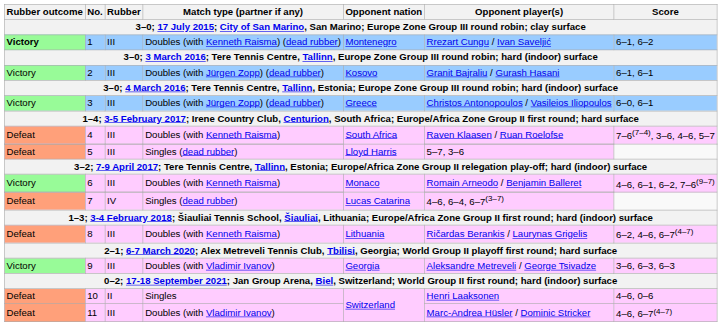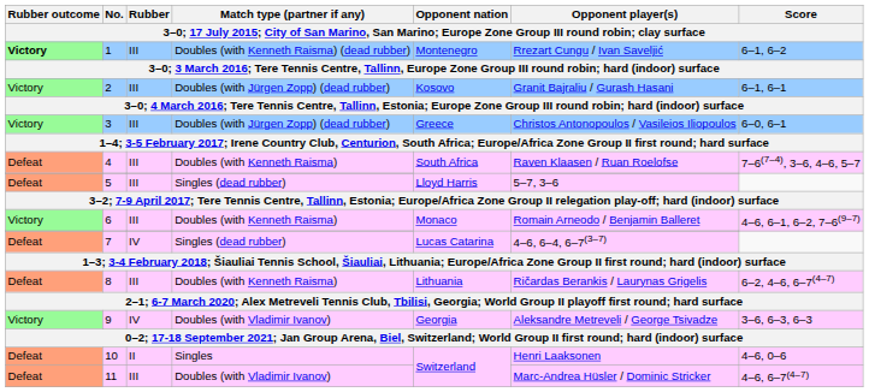 <table class=wikitable>
 <tr>
 <th>Rubber outcome</th>
 <th>No.</th>
 <th>Rubber</th>
 <th>Match type (partner if any)</th>
 <th>Opponent nation</th>
 <th>Opponent player(s)</th>
 <th>Score</th>
 </tr>
 <tr>
 <th colspan=7>3–0; <a href='#'>17 July 2015</a>; <a href='#'>City of San Marino</a>, San Marino; Europe Zone Group III round robin; clay surface</th>
 </tr>
 <tr bgcolor=#99CCFF>
 <td bgcolor=98FB98><strong>Victory</strong></td>
 <td>1</td>
 <td>III</td>
 <td>Doubles (with <a href='#'>Kenneth Raisma</a>) (<a href='#'>dead rubber</a>)</td>
 <td> <a href='#'>Montenegro</a></td>
 <td><a href='#'>Rrezart Cungu</a> / <a href='#'>Ivan Saveljić</a></td>
 <td>6–1, 6–2</td>
 </tr>
 <tr>
 <th colspan=7>3–0; <a href='#'>3 March 2016</a>; Tere Tennis Centre, <a href='#'>Tallinn</a>, Europe Zone Group III round robin; hard (indoor) surface</th>
 </tr>
 <tr bgcolor=#99CCFF>
 <td bgcolor=98FB98>Victory</td>
 <td>2</td>
 <td>III</td>
 <td>Doubles (with <a href='#'>Jürgen Zopp</a>) (<a href='#'>dead rubber</a>)</td>
 <td> <a href='#'>Kosovo</a></td>
 <td><a href='#'>Granit Bajraliu</a> / <a href='#'>Gurash Hasani</a></td>
 <td>6–1, 6–1</td>
 </tr>
 <tr>
 <th colspan=7>3–0; <a href='#'>4 March 2016</a>; Tere Tennis Centre, <a href='#'>Tallinn</a>, Estonia; Europe Zone Group III round robin; hard (indoor) surface</th>
 </tr>
 <tr bgcolor=#99CCFF>
 <td bgcolor=98FB98>Victory</td>
 <td>3</td>
 <td>III</td>
 <td>Doubles (with <a href='#'>Jürgen Zopp</a>) (<a href='#'>dead rubber</a>)</td>
 <td> <a href='#'>Greece</a></td>
 <td><a href='#'>Christos Antonopoulos</a> / <a href='#'>Vasileios Iliopoulos</a></td>
 <td>6–0, 6–1</td>
 </tr>
 <tr>
 <th colspan=7>1–4; <a href='#'>3-5 February 2017</a>; Irene Country Club, <a href='#'>Centurion</a>, South Africa; Europe/Africa Zone Group II first round; hard surface</th>
 </tr>
 <tr bgcolor=#FFCCFF>
 <td bgcolor=FFA07A>Defeat</td>
 <td>4</td>
 <td>III</td>
 <td>Doubles (with <a href='#'>Kenneth Raisma</a>)</td>
 <td rowspan=2> <a href='#'>South Africa</a></td>
 <td><a href='#'>Raven Klaasen</a> / <a href='#'>Ruan Roelofse</a></td>
 <td>7–6<sup>(7–4)</sup>, 3–6, 4–6, 5–7</td>
 </tr>
 <tr>
 </tr>
 <tr bgcolor=#FFCCFF>
 <td bgcolor=FFA07A>Defeat</td>
 <td>5</td>
 <td>III</td>
 <td>Singles (<a href='#'>dead rubber</a>)</td>
 <td><a href='#'>Lloyd Harris</a></td>
 <td>5–7, 3–6</td>
 </tr>
 <tr>
 <th colspan=7>3–2; <a href='#'>7-9 April 2017</a>; Tere Tennis Centre, <a href='#'>Tallinn</a>, Estonia; Europe/Africa Zone Group II relegation play-off; hard (indoor) surface</th>
 </tr>
 <tr bgcolor=#FFCCFF>
 <td bgcolor=98FB98>Victory</td>
 <td>6</td>
 <td>III</td>
 <td>Doubles (with <a href='#'>Kenneth Raisma</a>)</td>
 <td rowspan=2> <a href='#'>Monaco</a></td>
 <td><a href='#'>Romain Arneodo</a> / <a href='#'>Benjamin Balleret</a></td>
 <td>4–6, 6–1, 6–2, 7–6<sup>(9–7)</sup></td>
 </tr>
 <tr>
 </tr>
 <tr bgcolor=#FFCCFF>
 <td bgcolor=FFA07A>Defeat</td>
 <td>7</td>
 <td>IV</td>
 <td>Singles (<a href='#'>dead rubber</a>)</td>
 <td><a href='#'>Lucas Catarina</a></td>
 <td>4–6, 6–4, 6–7<sup>(3–7)</sup></td>
 </tr>
 <tr>
 <th colspan=7>1–3; <a href='#'>3-4 February 2018</a>; Šiauliai Tennis School, <a href='#'>Šiauliai</a>, Lithuania; Europe/Africa Zone Group II first round; hard (indoor) surface</th>
 </tr>
 <tr bgcolor=#FFCCFF>
 <td bgcolor=FFA07A>Defeat</td>
 <td>8</td>
 <td>III</td>
 <td>Doubles (with <a href='#'>Kenneth Raisma</a>)</td>
 <td> <a href='#'>Lithuania</a></td>
 <td><a href='#'>Ričardas Berankis</a> / <a href='#'>Laurynas Grigelis</a></td>
 <td>6–2, 4–6, 6–7<sup>(4–7)</sup></td>
 </tr>
 <tr>
 <th colspan=7>2–1; <a href='#'>6-7 March 2020</a>; Alex Metreveli Tennis Club, <a href='#'>Tbilisi</a>, Georgia; World Group II playoff first round; hard surface</th>
 </tr>
 <tr bgcolor=#FFCCFF>
 <td bgcolor=98FB98>Victory</td>
 <td>9</td>
-<td>III</td>
+<td>IV</td>
 <td>Doubles (with <a href='#'>Vladimir Ivanov</a>)</td>
 <td> <a href='#'>Georgia</a></td>
 <td><a href='#'>Aleksandre Metreveli</a> / <a href='#'>George Tsivadze</a></td>
 <td>3–6, 6–3, 6–3</td>
 </tr>
 <tr>
 <th colspan=7>0–2; <a href='#'>17-18 September 2021</a>; Jan Group Arena, <a href='#'>Biel</a>, Switzerland; World Group II first round; hard (indoor) surface</th>
 </tr>
 <tr bgcolor=#FFCCFF>
 <td bgcolor=FFA07A>Defeat</td>
 <td>10</td>
 <td>II</td>
 <td>Singles</td>
 <td rowspan=2> <a href='#'>Switzerland</a></td>
 <td><a href='#'>Henri Laaksonen</a></td>
 <td>4–6, 0–6</td>
 </tr>
 <tr bgcolor=#FFCCFF>
 <td bgcolor=FFA07A>Defeat</td>
 <td>11</td>
 <td>III</td>
 <td>Doubles (with <a href='#'>Vladimir Ivanov</a>)</td>
 <td><a href='#'>Marc-Andrea Hüsler</a> / <a href='#'>Dominic Stricker</a></td>
 <td>4–6, 6–7<sup>(4–7)</sup></td>
 </tr>
 </table>
